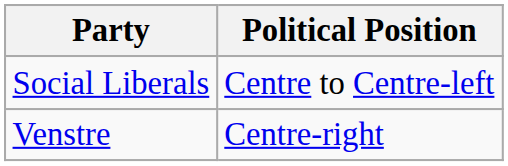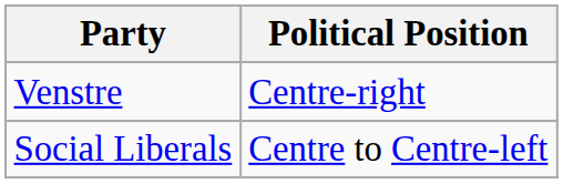 <table class="wikitable mw-collapsible mw-collapsed">
 <tr>
 <th>Party</th>
 <th>Political Position</th>
 </tr>
 <tr>
+<td><a href='#'>Venstre</a></td>
+<td><a href='#'>Centre-right</a></td>
+</tr>
+<tr>
 <td><a href='#'>Social Liberals</a></td>
 <td><a href='#'>Centre</a> to <a href='#'>Centre-left</a></td>
 </tr>
-<tr>
-<td><a href='#'>Venstre</a></td>
-<td><a href='#'>Centre-right</a></td>
-</tr>
 </table>
